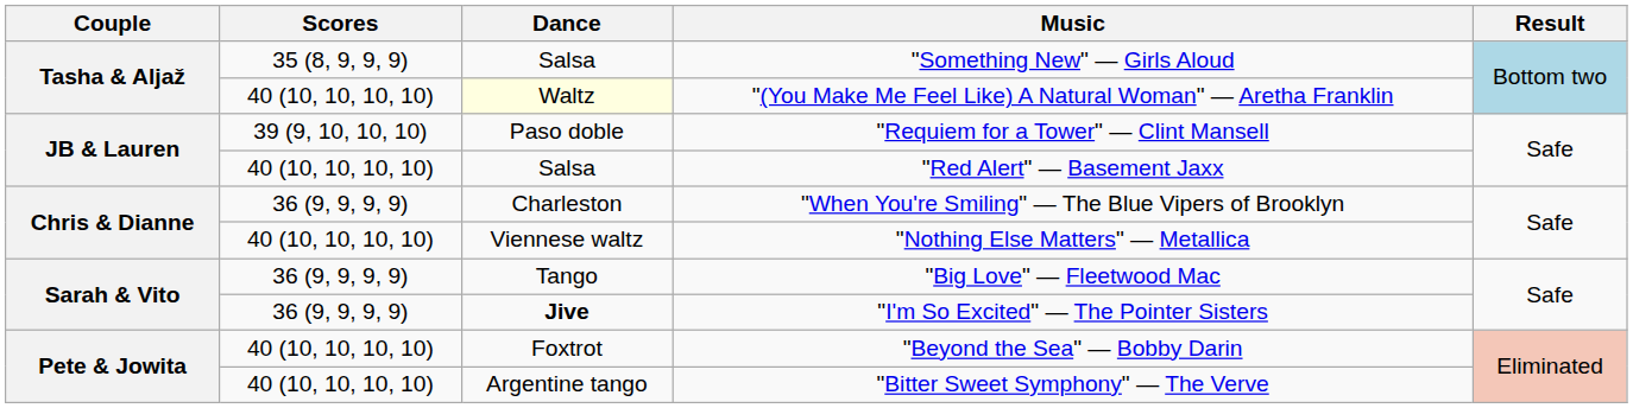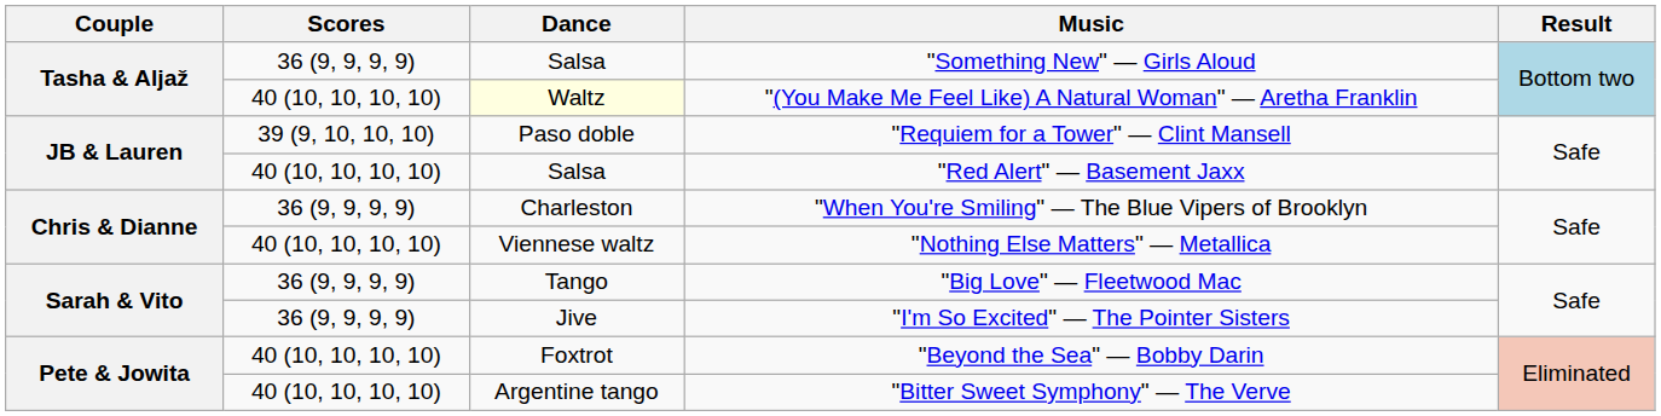 <table class="wikitable sortable" style="text-align:center; width:90%">
 <tr>
 <th scope="col">Couple</th>
 <th scope="col">Scores</th>
 <th scope="col" class="unsortable">Dance</th>
 <th scope="col" class="unsortable">Music</th>
 <th scope="col" class="unsortable">Result</th>
 </tr>
 <tr>
 <th rowspan="2" scope="row">Tasha & Aljaž</th>
-<td>35 (8, 9, 9, 9)</td>
+<td>36 (9, 9, 9, 9)</td>
 <td>Salsa</td>
 <td>"<a href='#'>Something New</a>" — <a href='#'>Girls Aloud</a></td>
 <td bgcolor=lightblue rowspan="2">Bottom two</td>
 </tr>
 <tr>
 <td>40 (10, 10, 10, 10)</td>
 <td style="background: lightyellow;">Waltz</td>
 <td>"<a href='#'>(You Make Me Feel Like) A Natural Woman</a>" — <a href='#'>Aretha Franklin</a></td>
 </tr>
 <tr>
 <th rowspan="2" scope="row">JB & Lauren</th>
 <td>39 (9, 10, 10, 10)</td>
 <td>Paso doble</td>
 <td>"<a href='#'>Requiem for a Tower</a>" — <a href='#'>Clint Mansell</a></td>
 <td rowspan="2">Safe</td>
 </tr>
 <tr>
 <td>40 (10, 10, 10, 10)</td>
 <td>Salsa</td>
 <td>"<a href='#'>Red Alert</a>" — <a href='#'>Basement Jaxx</a></td>
 </tr>
 <tr>
 <th rowspan="2" scope="row">Chris & Dianne</th>
 <td>36 (9, 9, 9, 9)</td>
 <td>Charleston</td>
 <td>"<a href='#'>When You're Smiling</a>" — The Blue Vipers of Brooklyn</td>
 <td rowspan="2">Safe</td>
 </tr>
 <tr>
 <td>40 (10, 10, 10, 10)</td>
 <td>Viennese waltz</td>
 <td>"<a href='#'>Nothing Else Matters</a>" — <a href='#'>Metallica</a></td>
 </tr>
 <tr>
 <th rowspan="2" scope="row">Sarah & Vito</th>
 <td>36 (9, 9, 9, 9)</td>
 <td>Tango</td>
 <td>"<a href='#'>Big Love</a>" — <a href='#'>Fleetwood Mac</a></td>
 <td rowspan="2">Safe</td>
 </tr>
 <tr>
 <td>36 (9, 9, 9, 9)</td>
-<td><strong>Jive</strong></td>
+<td>Jive</td>
 <td>"<a href='#'>I'm So Excited</a>" — <a href='#'>The Pointer Sisters</a></td>
 </tr>
 <tr>
 <th rowspan="2" scope="row">Pete & Jowita</th>
 <td>40 (10, 10, 10, 10)</td>
 <td>Foxtrot</td>
 <td>"<a href='#'>Beyond the Sea</a>" — <a href='#'>Bobby Darin</a></td>
 <td bgcolor=f4c7b8 rowspan="2">Eliminated</td>
 </tr>
 <tr>
 <td>40 (10, 10, 10, 10)</td>
 <td>Argentine tango</td>
 <td>"<a href='#'>Bitter Sweet Symphony</a>" — <a href='#'>The Verve</a></td>
 </tr>
 </table>
